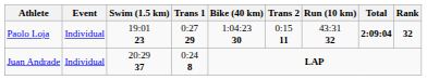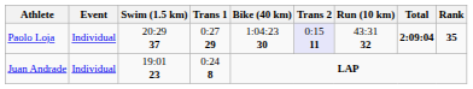 <table class="wikitable" style="font-size:90%">
 <tr>
 <th>Athlete</th>
 <th>Event</th>
 <th>Swim (1.5 km)</th>
 <th>Trans 1</th>
 <th>Bike (40 km)</th>
 <th>Trans 2</th>
 <th>Run (10 km)</th>
 <th>Total</th>
 <th>Rank</th>
 </tr>
 <tr>
 <td><a href='#'>Paolo Loja</a></td>
 <td><a href='#'>Individual</a></td>
-<td align=center>19:01<br><strong>23</strong></td>
+<td align=center>20:29<br><strong>37</strong></td>
 <td align=center>0:27<br><strong>29</strong></td>
 <td align=center>1:04:23 <br><strong>30</strong></td>
-<td align=center>0:15<br><strong>11</strong></td>
+<td align=center style="background: lavender;">0:15<br><strong>11</strong></td>
 <td align=center>43:31<br><strong>32</strong></td>
 <td align=center><strong>2:09:04</strong></td>
-<td align=center><strong>32</strong></td>
+<td align=center><strong>35</strong></td>
 </tr>
 <tr>
 <td><a href='#'>Juan Andrade</a></td>
 <td><a href='#'>Individual</a></td>
-<td align=center>20:29<br><strong>37</strong></td>
+<td align=center>19:01<br><strong>23</strong></td>
 <td align=center>0:24<br><strong>8</strong></td>
 <td align=center colspan="7"><strong>LAP</strong></td>
 </tr>
 </table>
